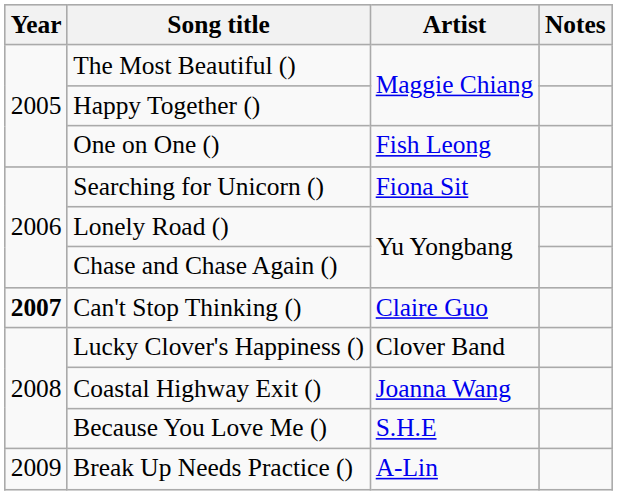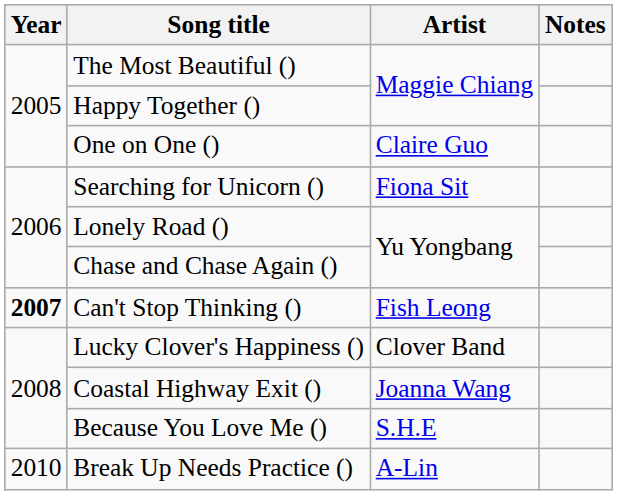 <table class="wikitable sortable">
 <tr>
 <th>Year</th>
 <th>Song title</th>
 <th>Artist</th>
 <th>Notes</th>
 </tr>
 <tr>
 <td rowspan=3>2005</td>
 <td>The Most Beautiful ()</td>
 <td rowspan=2><a href='#'>Maggie Chiang</a></td>
 <td></td>
 </tr>
 <tr>
 <td>Happy Together ()</td>
 <td></td>
 </tr>
 <tr>
 <td>One on One ()</td>
-<td><a href='#'>Fish Leong</a></td>
+<td><a href='#'>Claire Guo</a></td>
 <td></td>
 </tr>
 <tr>
 <td rowspan=3>2006</td>
 <td>Searching for Unicorn ()</td>
 <td><a href='#'>Fiona Sit</a></td>
 <td></td>
 </tr>
 <tr>
 <td>Lonely Road ()</td>
 <td rowspan=2>Yu Yongbang</td>
 <td></td>
 </tr>
 <tr>
 <td>Chase and Chase Again ()</td>
 <td></td>
 </tr>
 <tr>
 <td><strong>2007</strong></td>
 <td>Can't Stop Thinking ()</td>
-<td><a href='#'>Claire Guo</a></td>
+<td><a href='#'>Fish Leong</a></td>
 <td></td>
 </tr>
 <tr>
 <td rowspan=3>2008</td>
 <td>Lucky Clover's Happiness ()</td>
 <td>Clover Band</td>
 <td></td>
 </tr>
 <tr>
 <td>Coastal Highway Exit ()</td>
 <td><a href='#'>Joanna Wang</a></td>
 <td></td>
 </tr>
 <tr>
 <td>Because You Love Me ()</td>
 <td><a href='#'>S.H.E</a></td>
 <td></td>
 </tr>
 <tr>
-<td>2009</td>
+<td>2010</td>
 <td>Break Up Needs Practice ()</td>
 <td><a href='#'>A-Lin</a></td>
 <td></td>
 </tr>
 </table>
